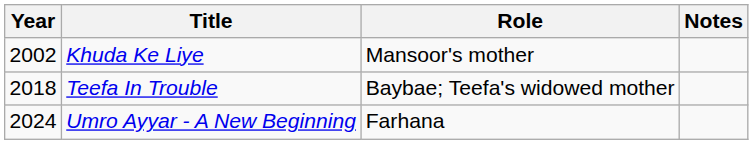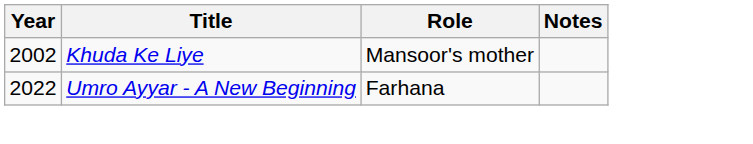 <table class="wikitable">
 <tr>
 <th>Year</th>
 <th>Title</th>
 <th>Role</th>
 <th>Notes</th>
 </tr>
 <tr>
 <td>2002</td>
 <td><em><a href='#'>Khuda Ke Liye</a></em></td>
 <td>Mansoor's mother</td>
 <td></td>
 </tr>
-<tr Main Hoon Shahid Afridi 2013>
-<td>2018</td>
-<td><em><a href='#'>Teefa In Trouble</a></em></td>
-<td>Baybae; Teefa's widowed mother</td>
-<td></td>
-</tr>
 <tr>
-<td>2024</td>
+<td>2022</td>
 <td><em><a href='#'>Umro Ayyar - A New Beginning</a></em></td>
 <td>Farhana</td>
 <td></td>
 </tr>
 </table>
